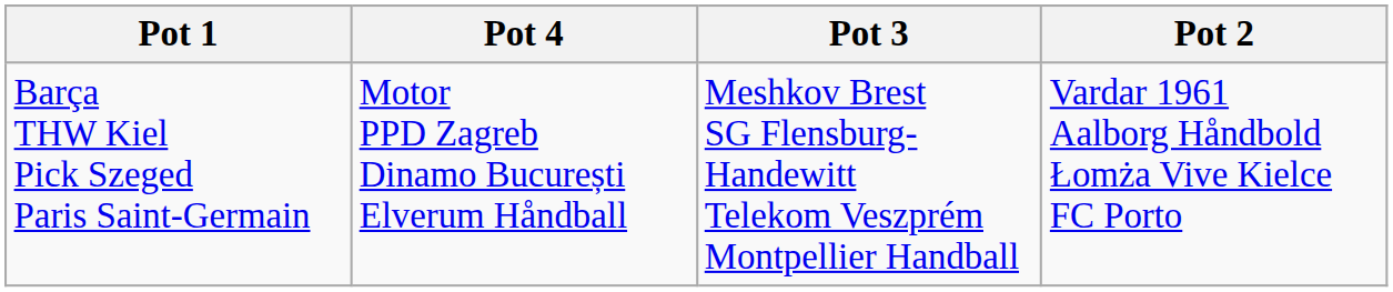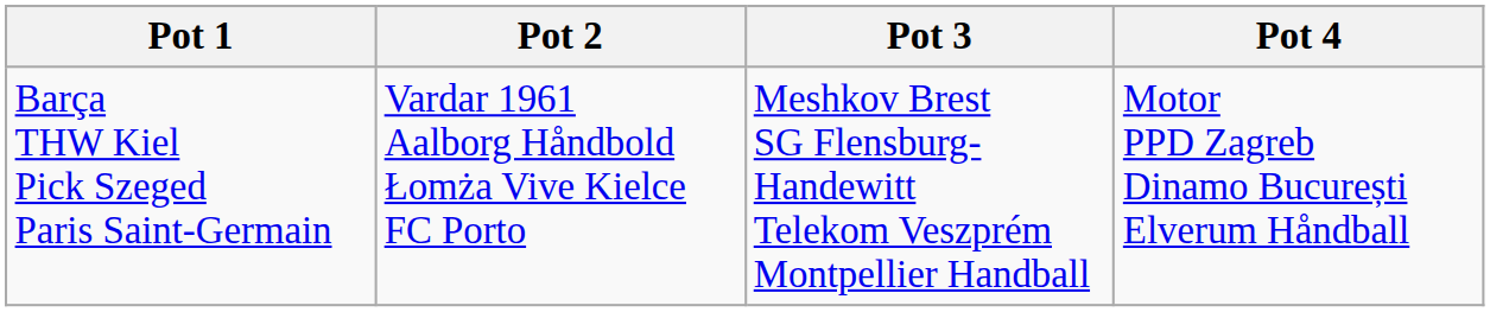 <table class="wikitable">
 <tr>
 <th style="width:25%;">Pot 1</th>
+<th style="width:25%;">Pot 2</th>
+<th style="width:25%;">Pot 3</th>
 <th style="width:25%;">Pot 4</th>
-<th style="width:25%;">Pot 3</th>
-<th style="width:25%;">Pot 2</th>
 </tr>
 <tr>
 <td valign="top"> <a href='#'>Barça</a><br> <a href='#'>THW Kiel</a><br> <a href='#'>Pick Szeged</a><br> <a href='#'>Paris Saint-Germain</a></td>
+<td valign="top"> <a href='#'>Vardar 1961</a><br> <a href='#'>Aalborg Håndbold</a><br> <a href='#'>Łomża Vive Kielce</a><br> <a href='#'>FC Porto</a></td>
+<td valign="top"> <a href='#'>Meshkov Brest</a><br> <a href='#'>SG Flensburg-Handewitt</a><br> <a href='#'>Telekom Veszprém</a><br> <a href='#'>Montpellier Handball</a></td>
 <td valign="top"> <a href='#'>Motor</a><br> <a href='#'>PPD Zagreb</a><br> <a href='#'>Dinamo București</a><br> <a href='#'>Elverum Håndball</a></td>
-<td valign="top"> <a href='#'>Meshkov Brest</a><br> <a href='#'>SG Flensburg-Handewitt</a><br> <a href='#'>Telekom Veszprém</a><br> <a href='#'>Montpellier Handball</a></td>
-<td valign="top"> <a href='#'>Vardar 1961</a><br> <a href='#'>Aalborg Håndbold</a><br> <a href='#'>Łomża Vive Kielce</a><br> <a href='#'>FC Porto</a></td>
 </tr>
 </table>
